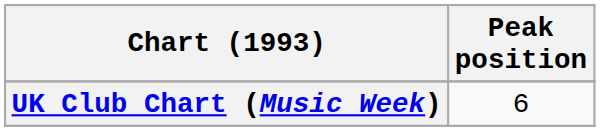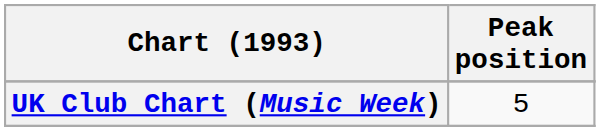 <table class="wikitable sortable plainrowheaders" style="text-align:center">
 <tr>
 <th scope="col">Chart (1993)</th>
 <th scope="col">Peak<br>position</th>
 </tr>
 <tr>
 </tr>
 <tr>
 <th scope="row"><a href='#'>UK Club Chart</a> (<em><a href='#'>Music Week</a></em>)</th>
-<td>6</td>
+<td>5</td>
 </tr>
 <tr>
 </tr>
 </table>
